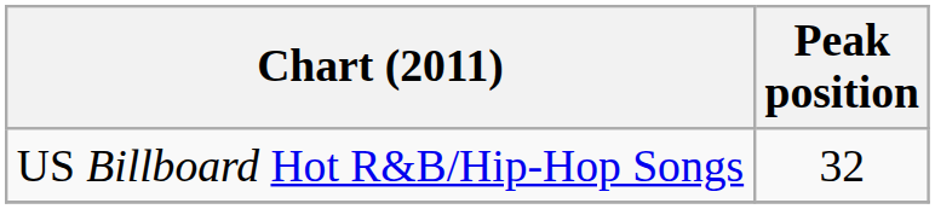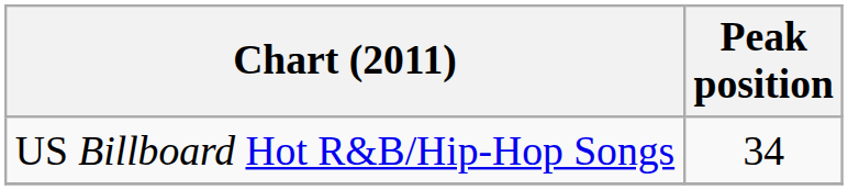 <table class="wikitable sortable">
 <tr>
 <th>Chart (2011)</th>
 <th>Peak<br>position</th>
 </tr>
 <tr>
 <td>US <em>Billboard</em> <a href='#'>Hot R&B/Hip-Hop Songs</a></td>
-<td align="center">32</td>
+<td align="center">34</td>
 </tr>
 <tr>
 </tr>
 </table>
